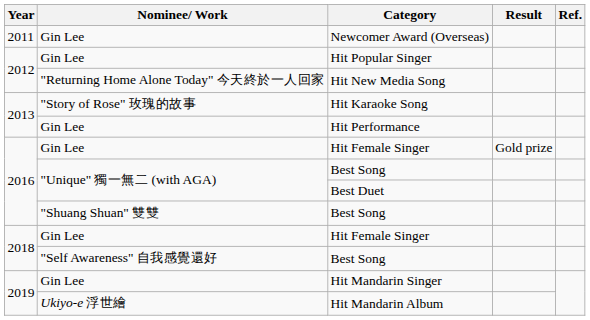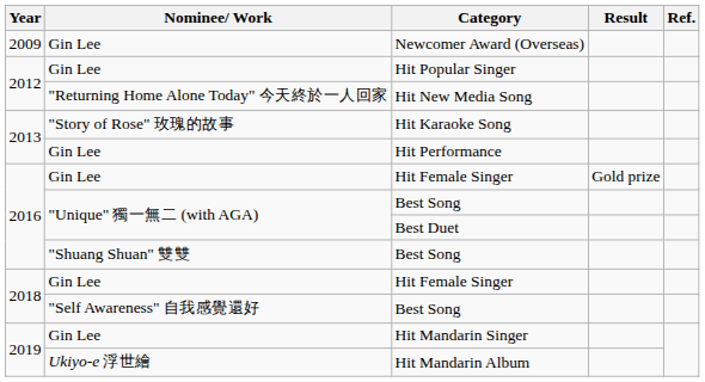 <table class="wikitable">
 <tr>
 <th>Year</th>
 <th>Nominee/ Work</th>
 <th>Category</th>
 <th>Result</th>
 <th>Ref.</th>
 </tr>
 <tr>
-<td>2011</td>
+<td>2009</td>
 <td>Gin Lee</td>
 <td>Newcomer Award (Overseas)</td>
 <td></td>
 <td></td>
 </tr>
 <tr>
 <td rowspan="2">2012</td>
 <td>Gin Lee</td>
 <td>Hit Popular Singer</td>
 <td></td>
 <td></td>
 </tr>
 <tr>
 <td>"Returning Home Alone Today" 今天終於一人回家</td>
 <td>Hit New Media Song</td>
 <td></td>
 <td></td>
 </tr>
 <tr>
 <td rowspan="2">2013</td>
 <td>"Story of Rose" 玫瑰的故事</td>
 <td>Hit Karaoke Song</td>
 <td></td>
 <td></td>
 </tr>
 <tr>
 <td>Gin Lee</td>
 <td>Hit Performance</td>
 <td></td>
 <td></td>
 </tr>
 <tr>
 <td rowspan="4">2016</td>
 <td>Gin Lee</td>
 <td>Hit Female Singer</td>
 <td>Gold prize</td>
 <td></td>
 </tr>
 <tr>
 <td rowspan="2">"Unique" 獨一無二 (with AGA)</td>
 <td>Best Song</td>
 <td></td>
 <td></td>
 </tr>
 <tr>
 <td>Best Duet</td>
 <td></td>
 <td></td>
 </tr>
 <tr>
 <td>"Shuang Shuan" 雙雙</td>
 <td>Best Song</td>
 <td></td>
 <td></td>
 </tr>
 <tr>
 <td rowspan="2">2018</td>
 <td>Gin Lee</td>
 <td>Hit Female Singer</td>
 <td></td>
 <td></td>
 </tr>
 <tr>
 <td>"Self Awareness" 自我感覺還好</td>
 <td Best Song>Best Song</td>
 <td></td>
 <td></td>
 </tr>
 <tr>
 <td rowspan="2">2019</td>
 <td>Gin Lee</td>
 <td>Hit Mandarin Singer</td>
 <td></td>
 <td rowspan="2"></td>
 </tr>
 <tr>
 <td><em>Ukiyo-e</em> 浮世繪</td>
 <td Hit Mandarin Album>Hit Mandarin Album</td>
 <td></td>
 </tr>
 </table>
